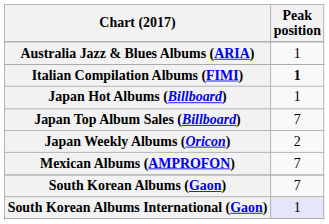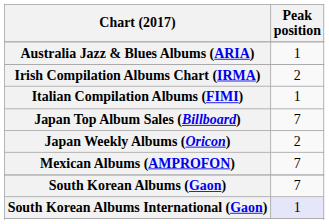 <table class="wikitable sortable plainrowheaders" style="text-align:center">
 <tr>
 <th scope="col">Chart (2017)</th>
 <th scope="col">Peak<br>position</th>
 </tr>
 <tr>
 </tr>
 <tr>
 <th scope="row">Australia Jazz & Blues Albums (<a href='#'>ARIA</a>)</th>
 <td>1</td>
 </tr>
 <tr>
 </tr>
 <tr>
 </tr>
 <tr>
 </tr>
 <tr>
 </tr>
 <tr>
 </tr>
 <tr>
 </tr>
 <tr>
 </tr>
 <tr>
 </tr>
 <tr>
 </tr>
 <tr>
 </tr>
 <tr>
 </tr>
 <tr>
 </tr>
 <tr>
 </tr>
 <tr>
-<th scope="row">Italian Compilation Albums (<a href='#'>FIMI</a>)</th>
-<td><strong>1</strong></td>
+<th scope="row">Irish Compilation Albums Chart (<a href='#'>IRMA</a>)</th>
+<td>2</td>
 </tr>
 <tr>
-<th scope="row">Japan Hot Albums (<em><a href='#'>Billboard</a></em>)</th>
+<th scope="row">Italian Compilation Albums (<a href='#'>FIMI</a>)</th>
 <td>1</td>
 </tr>
 <tr>
 <th scope="row">Japan Top Album Sales (<em><a href='#'>Billboard</a></em>)</th>
 <td>7</td>
 </tr>
 <tr>
 <th scope="row">Japan Weekly Albums (<em><a href='#'>Oricon</a></em>)</th>
 <td>2</td>
 </tr>
 <tr>
 <th scope="row">Mexican Albums (<a href='#'>AMPROFON</a>)</th>
 <td>7</td>
 </tr>
 <tr>
 </tr>
 <tr>
 </tr>
 <tr>
 </tr>
 <tr>
 </tr>
 <tr>
 <th scope="row">South Korean Albums (<a href='#'>Gaon</a>)</th>
 <td>7</td>
 </tr>
 <tr>
 <th scope="row">South Korean Albums International (<a href='#'>Gaon</a>)</th>
 <td style="background: lavender;">1</td>
 </tr>
 <tr>
 </tr>
 <tr>
 </tr>
 <tr>
 </tr>
 <tr>
 </tr>
 <tr>
 </tr>
 <tr>
 </tr>
 </table>
